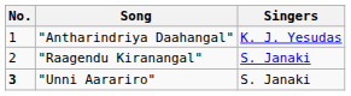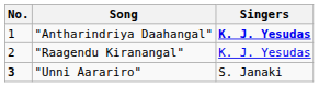 <table class="wikitable">
 <tr>
 <th>No.</th>
 <th>Song</th>
 <th>Singers</th>
 </tr>
 <tr>
 <td>1</td>
 <td>"Antharindriya Daahangal"</td>
-<td><a href='#'>K. J. Yesudas</a></td>
+<td><strong><a href='#'>K. J. Yesudas</a></strong></td>
 </tr>
 <tr>
 <td>2</td>
 <td>"Raagendu Kiranangal"</td>
-<td><a href='#'>S. Janaki</a></td>
+<td><a href='#'>K. J. Yesudas</a></td>
 </tr>
 <tr>
 <td><strong>3</strong></td>
 <td>"Unni Aarariro"</td>
 <td>S. Janaki</td>
 </tr>
 </table>
